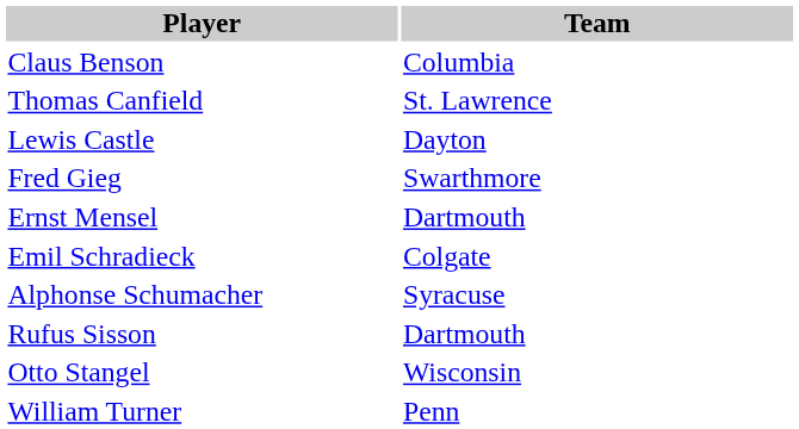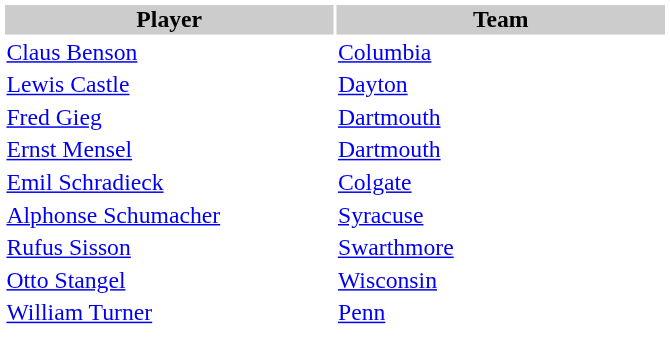 <table style="width:450px" "border:'1' 'solid' 'gray'">
 <tr>
 <th bgcolor="#CCCCCC" style="width:50%">Player</th>
 <th bgcolor="#CCCCCC" style="width:50%">Team</th>
 </tr>
 <tr>
 <td><a href='#'>Claus Benson</a></td>
 <td><a href='#'>Columbia</a></td>
 </tr>
 <tr>
-<td><a href='#'>Thomas Canfield</a></td>
-<td><a href='#'>St. Lawrence</a></td>
-</tr>
-<tr>
 <td><a href='#'>Lewis Castle</a></td>
 <td><a href='#'>Dayton</a></td>
 </tr>
 <tr>
 <td><a href='#'>Fred Gieg</a></td>
-<td><a href='#'>Swarthmore</a></td>
+<td><a href='#'>Dartmouth</a></td>
 </tr>
 <tr>
 <td><a href='#'>Ernst Mensel</a></td>
 <td><a href='#'>Dartmouth</a></td>
 </tr>
 <tr>
 <td><a href='#'>Emil Schradieck</a></td>
 <td><a href='#'>Colgate</a></td>
 </tr>
 <tr>
 <td><a href='#'>Alphonse Schumacher</a></td>
 <td><a href='#'>Syracuse</a></td>
 </tr>
 <tr>
 <td><a href='#'>Rufus Sisson</a></td>
-<td><a href='#'>Dartmouth</a></td>
+<td><a href='#'>Swarthmore</a></td>
 </tr>
 <tr>
 <td><a href='#'>Otto Stangel</a></td>
 <td><a href='#'>Wisconsin</a></td>
 </tr>
 <tr>
 <td><a href='#'>William Turner</a></td>
 <td><a href='#'>Penn</a></td>
 </tr>
 </table>
